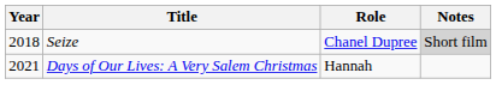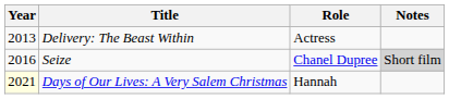 <table class="wikitable">
 <tr>
 <th>Year</th>
 <th>Title</th>
 <th>Role</th>
 <th>Notes</th>
 </tr>
 <tr>
-<td>2018</td>
+<td>2013</td>
+<td><em>Delivery: The Beast Within</em></td>
+<td>Actress</td>
+<td></td>
+</tr>
+<tr>
+<td>2016</td>
 <td><em>Seize</em></td>
 <td><a href='#'>Chanel Dupree</a></td>
 <td style="background: lightgrey;">Short film</td>
 </tr>
 <tr>
-<td>2021</td>
+<td style="background: lightyellow;">2021</td>
 <td><em><a href='#'>Days of Our Lives: A Very Salem Christmas</a></em></td>
 <td>Hannah</td>
 <td></td>
 </tr>
 </table>
